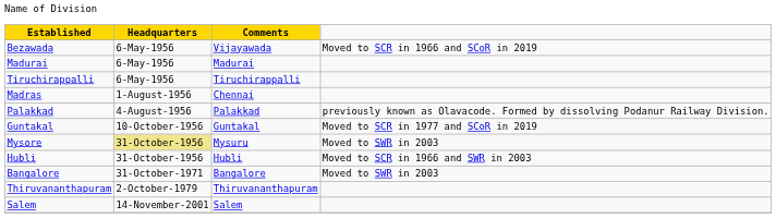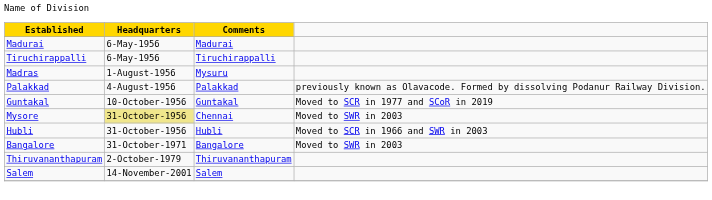 <table class="sortable wikitable"style="text-align:left>
 <tr>
 <th ! style="background-color:#FFD700">Name of Division</th>
 <th ! style="background-color:#FFD700">Established</th>
 <th ! style="background-color:#FFD700">Headquarters</th>
 <th ! style="background-color:#FFD700">Comments</th>
-</tr>
-<tr>
-<td><a href='#'>Bezawada</a></td>
-<td>6-May-1956</td>
-<td><a href='#'>Vijayawada</a></td>
-<td>Moved to <a href='#'>SCR</a> in 1966 and <a href='#'>SCoR</a> in 2019</td>
 </tr>
 <tr>
 <td><a href='#'>Madurai</a></td>
 <td>6-May-1956</td>
 <td><a href='#'>Madurai</a></td>
 <td></td>
 </tr>
 <tr>
 <td><a href='#'>Tiruchirappalli</a></td>
 <td>6-May-1956</td>
 <td><a href='#'>Tiruchirappalli</a></td>
 <td></td>
 </tr>
 <tr>
 <td><a href='#'>Madras</a></td>
 <td>1-August-1956</td>
-<td><a href='#'>Chennai</a></td>
+<td><a href='#'>Mysuru</a></td>
 <td></td>
 </tr>
 <tr>
 <td><a href='#'>Palakkad</a></td>
 <td>4-August-1956</td>
 <td><a href='#'>Palakkad</a></td>
 <td>previously known as Olavacode. Formed by dissolving Podanur Railway Division.</td>
 </tr>
 <tr>
 <td><a href='#'>Guntakal</a></td>
 <td>10-October-1956</td>
 <td><a href='#'>Guntakal</a></td>
 <td>Moved to <a href='#'>SCR</a> in 1977 and <a href='#'>SCoR</a> in 2019</td>
 </tr>
 <tr>
 <td><a href='#'>Mysore</a></td>
 <td style="background: khaki;">31-October-1956</td>
-<td><a href='#'>Mysuru</a></td>
+<td><a href='#'>Chennai</a></td>
 <td>Moved to <a href='#'>SWR</a> in 2003</td>
 </tr>
 <tr>
 <td><a href='#'>Hubli</a></td>
 <td>31-October-1956</td>
 <td><a href='#'>Hubli</a></td>
 <td>Moved to <a href='#'>SCR</a> in 1966 and <a href='#'>SWR</a> in 2003</td>
 </tr>
 <tr>
 <td><a href='#'>Bangalore</a></td>
 <td>31-October-1971</td>
 <td><a href='#'>Bangalore</a></td>
 <td>Moved to <a href='#'>SWR</a> in 2003</td>
 </tr>
 <tr>
 <td><a href='#'>Thiruvananthapuram</a></td>
 <td>2-October-1979</td>
 <td><a href='#'>Thiruvananthapuram</a></td>
 <td></td>
 </tr>
 <tr>
 <td><a href='#'>Salem</a></td>
 <td>14-November-2001</td>
 <td><a href='#'>Salem</a></td>
 <td></td>
 </tr>
 <tr>
 </tr>
 </table>
